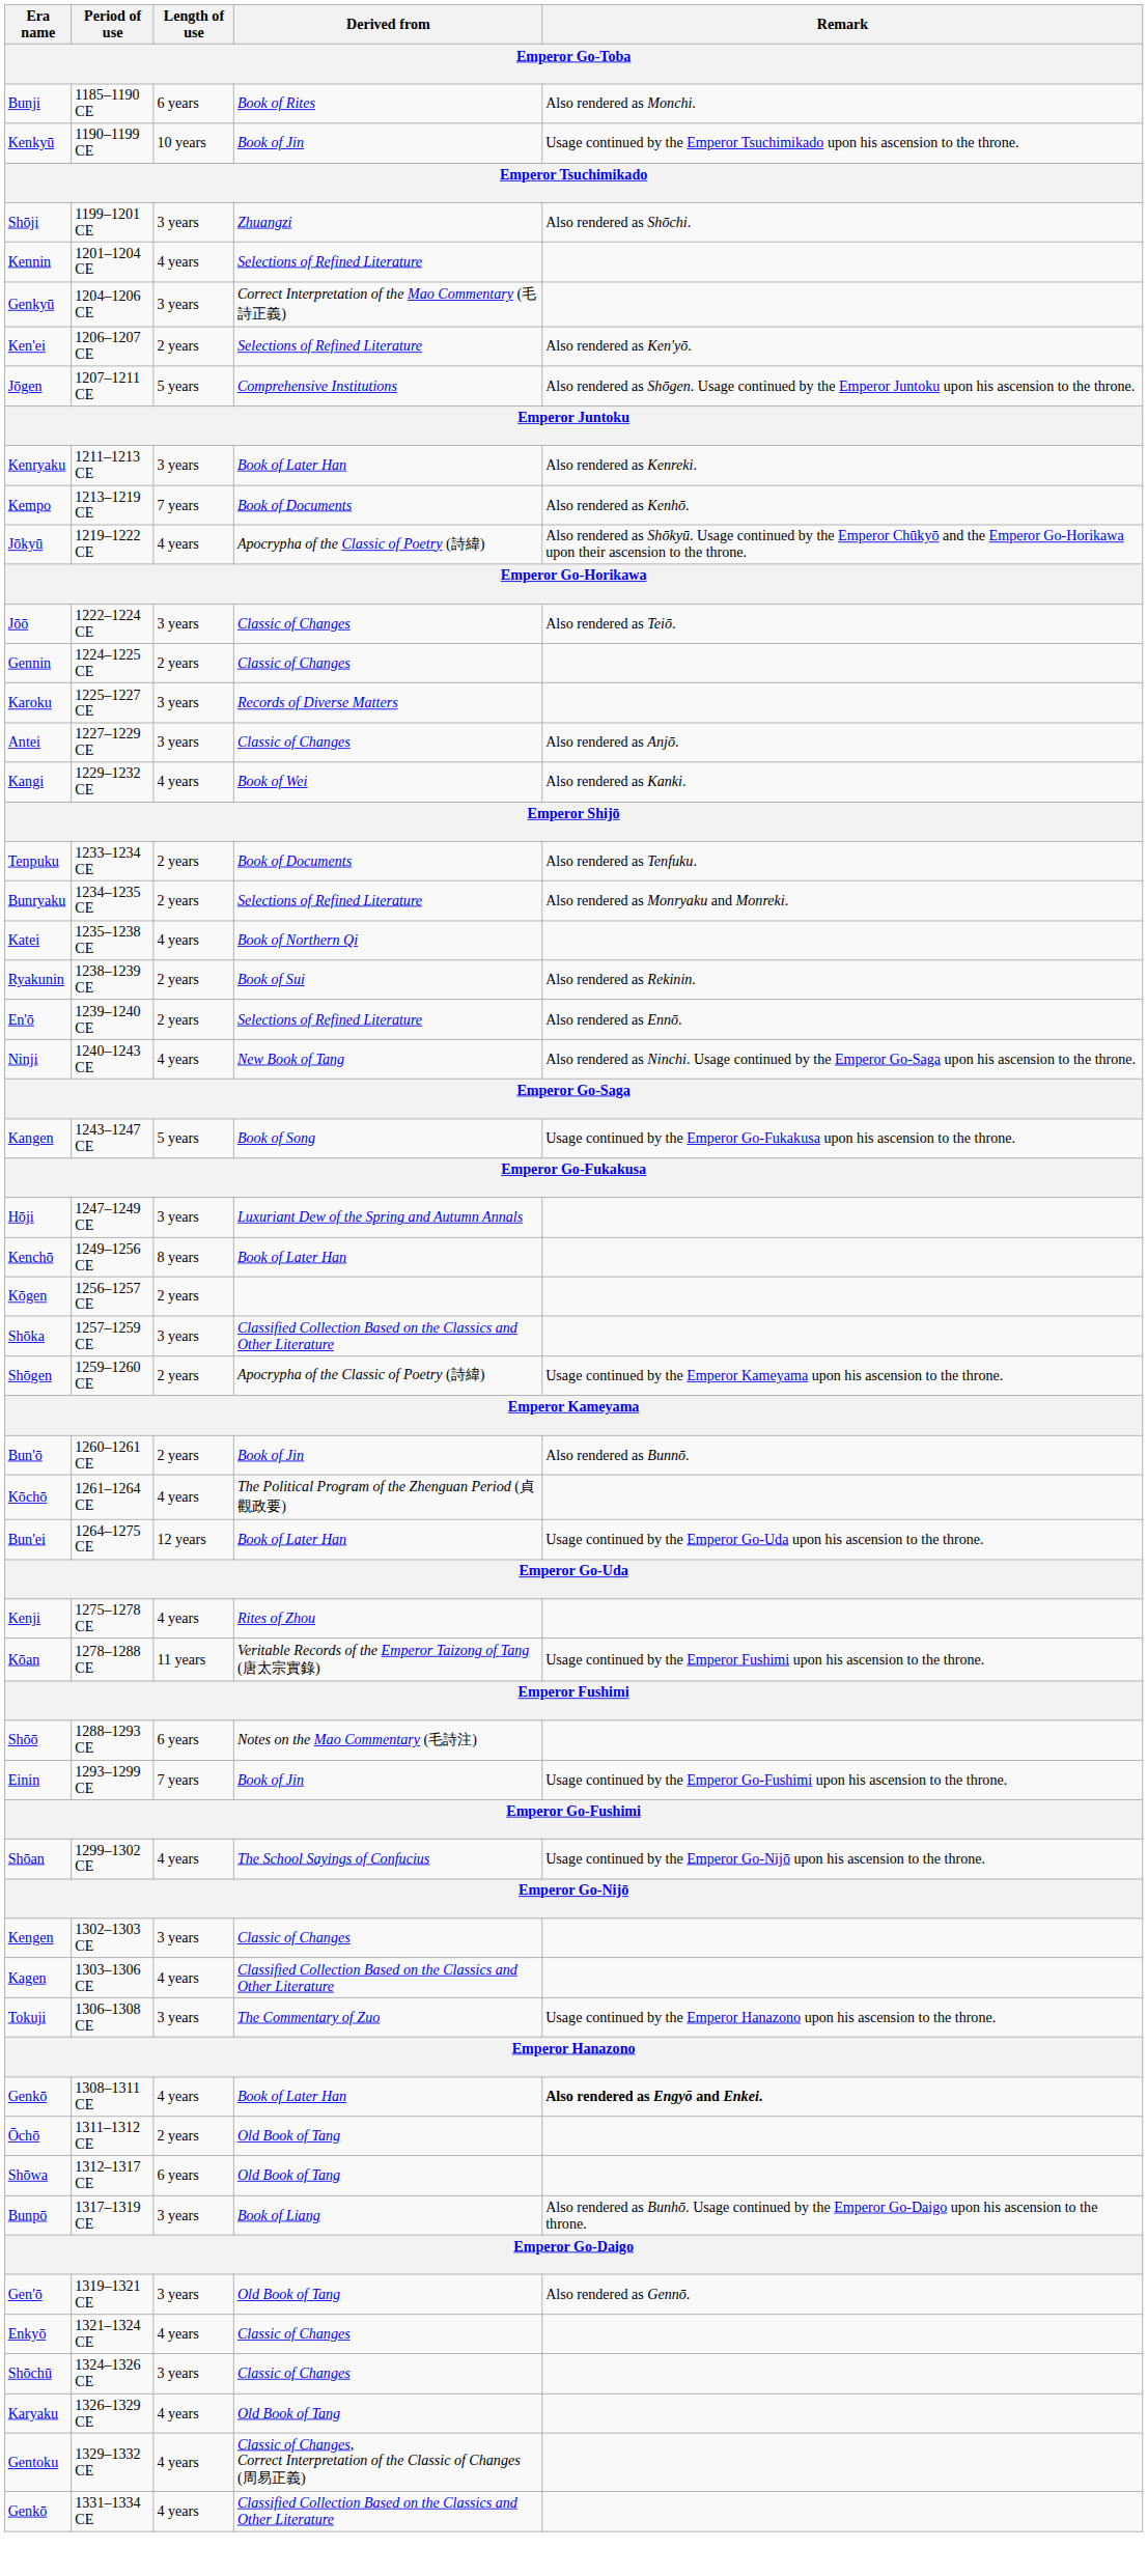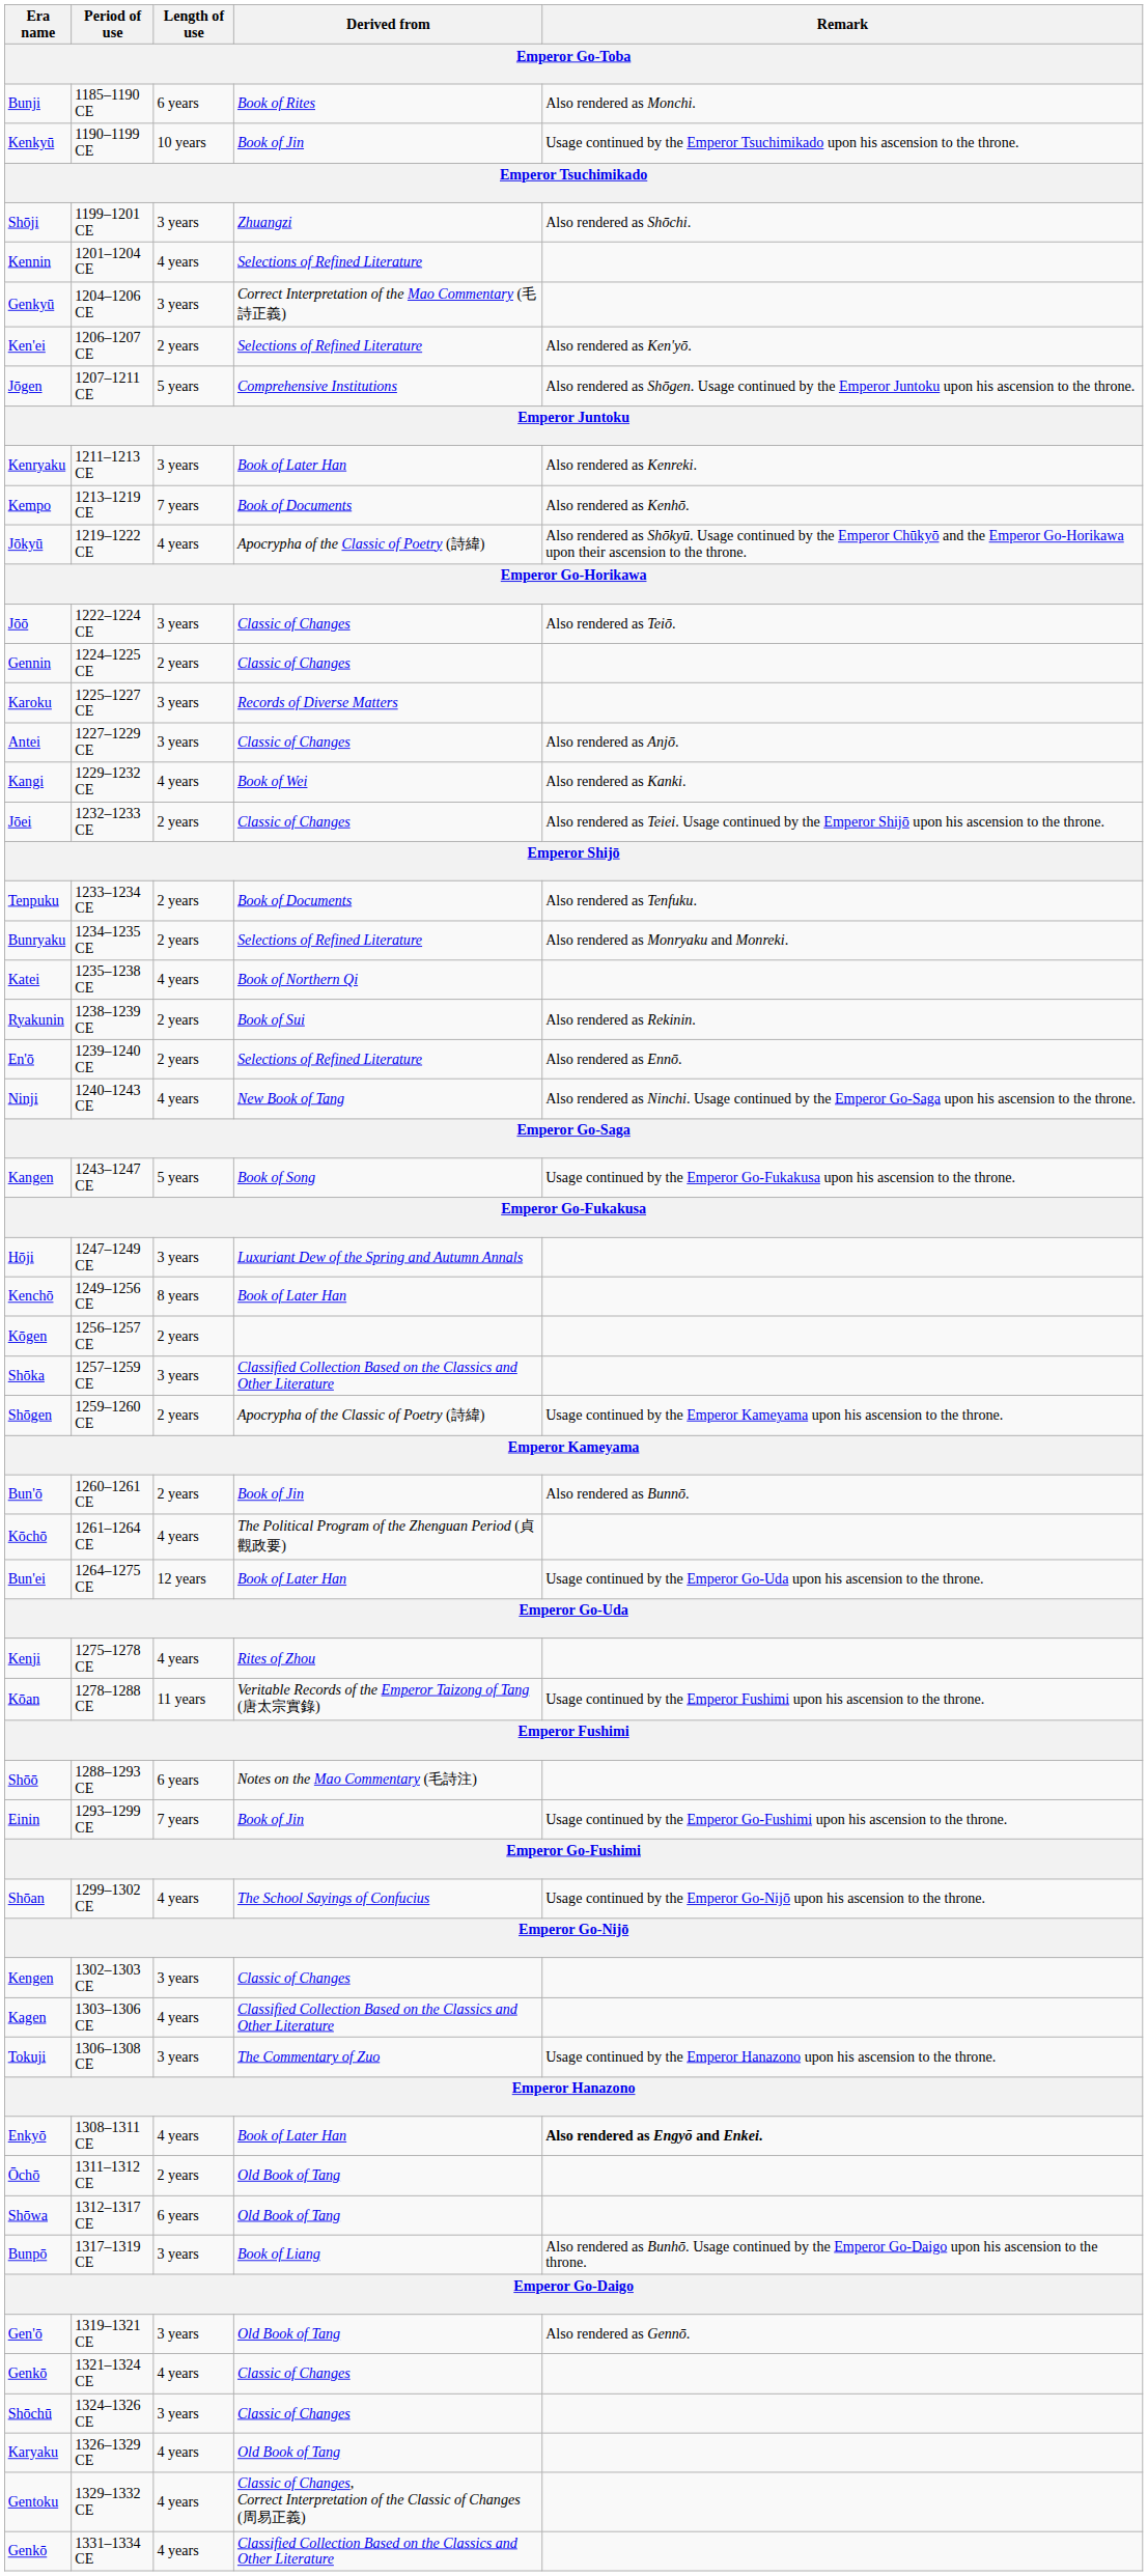 <table class="wikitable">
 <tr>
 <th>Era name</th>
 <th>Period of use</th>
 <th>Length of use</th>
 <th>Derived from</th>
 <th>Remark</th>
 </tr>
 <tr>
 <th colspan="5"><a href='#'>Emperor Go-Toba</a><br><br></th>
 </tr>
 <tr>
 <td><a href='#'>Bunji</a><br></td>
 <td>1185–1190 CE</td>
 <td>6 years</td>
 <td><em><a href='#'>Book of Rites</a></em></td>
 <td>Also rendered as <em>Monchi</em>.</td>
 </tr>
 <tr>
 <td><a href='#'>Kenkyū</a><br></td>
 <td>1190–1199 CE</td>
 <td>10 years</td>
 <td><em><a href='#'>Book of Jin</a></em></td>
 <td>Usage continued by the <a href='#'>Emperor Tsuchimikado</a> upon his ascension to the throne.</td>
 </tr>
 <tr>
 <th colspan="5"><a href='#'>Emperor Tsuchimikado</a><br><br></th>
 </tr>
 <tr>
 <td><a href='#'>Shōji</a><br></td>
 <td>1199–1201 CE</td>
 <td>3 years</td>
 <td><em><a href='#'>Zhuangzi</a></em></td>
 <td>Also rendered as <em>Shōchi</em>.</td>
 </tr>
 <tr>
 <td><a href='#'>Kennin</a><br></td>
 <td>1201–1204 CE</td>
 <td>4 years</td>
 <td><em><a href='#'>Selections of Refined Literature</a></em></td>
 <td></td>
 </tr>
 <tr>
 <td><a href='#'>Genkyū</a><br></td>
 <td>1204–1206 CE</td>
 <td>3 years</td>
 <td><em>Correct Interpretation of the <a href='#'>Mao Commentary</a></em> (毛詩正義)</td>
 <td></td>
 </tr>
 <tr>
 <td><a href='#'>Ken'ei</a><br></td>
 <td>1206–1207 CE</td>
 <td>2 years</td>
 <td><em><a href='#'>Selections of Refined Literature</a></em></td>
 <td>Also rendered as <em>Ken'yō</em>.</td>
 </tr>
 <tr>
 <td><a href='#'>Jōgen</a><br></td>
 <td>1207–1211 CE</td>
 <td>5 years</td>
 <td><em><a href='#'>Comprehensive Institutions</a></em></td>
 <td>Also rendered as <em>Shōgen</em>. Usage continued by the <a href='#'>Emperor Juntoku</a> upon his ascension to the throne.</td>
 </tr>
 <tr>
 <th colspan="5"><a href='#'>Emperor Juntoku</a><br><br></th>
 </tr>
 <tr>
 <td><a href='#'>Kenryaku</a><br></td>
 <td>1211–1213 CE</td>
 <td>3 years</td>
 <td><em><a href='#'>Book of Later Han</a></em></td>
 <td>Also rendered as <em>Kenreki</em>.</td>
 </tr>
 <tr>
 <td><a href='#'>Kempo</a><br></td>
 <td>1213–1219 CE</td>
 <td>7 years</td>
 <td><em><a href='#'>Book of Documents</a></em></td>
 <td>Also rendered as <em>Kenhō</em>.</td>
 </tr>
 <tr>
 <td><a href='#'>Jōkyū</a><br></td>
 <td>1219–1222 CE</td>
 <td>4 years</td>
 <td><em>Apocrypha of the <a href='#'>Classic of Poetry</a></em> (詩緯)</td>
 <td>Also rendered as <em>Shōkyū</em>. Usage continued by the <a href='#'>Emperor Chūkyō</a> and the <a href='#'>Emperor Go-Horikawa</a> upon their ascension to the throne.</td>
 </tr>
 <tr>
 <th colspan="5"><a href='#'>Emperor Go-Horikawa</a><br><br></th>
 </tr>
 <tr>
 <td><a href='#'>Jōō</a><br></td>
 <td>1222–1224 CE</td>
 <td>3 years</td>
 <td><em><a href='#'>Classic of Changes</a></em></td>
 <td>Also rendered as <em>Teiō</em>.</td>
 </tr>
 <tr>
 <td><a href='#'>Gennin</a><br></td>
 <td>1224–1225 CE</td>
 <td>2 years</td>
 <td><em><a href='#'>Classic of Changes</a></em></td>
 <td></td>
 </tr>
 <tr>
 <td><a href='#'>Karoku</a><br></td>
 <td>1225–1227 CE</td>
 <td>3 years</td>
 <td><em><a href='#'>Records of Diverse Matters</a></em></td>
 <td></td>
 </tr>
 <tr>
 <td><a href='#'>Antei</a><br></td>
 <td>1227–1229 CE</td>
 <td>3 years</td>
 <td><em><a href='#'>Classic of Changes</a></em></td>
 <td>Also rendered as <em>Anjō</em>.</td>
 </tr>
 <tr>
 <td><a href='#'>Kangi</a><br></td>
 <td>1229–1232 CE</td>
 <td>4 years</td>
 <td><em><a href='#'>Book of Wei</a></em></td>
 <td>Also rendered as <em>Kanki</em>.</td>
+</tr>
+<tr>
+<td><a href='#'>Jōei</a><br></td>
+<td>1232–1233 CE</td>
+<td>2 years</td>
+<td><em><a href='#'>Classic of Changes</a></em></td>
+<td>Also rendered as <em>Teiei</em>. Usage continued by the <a href='#'>Emperor Shijō</a> upon his ascension to the throne.</td>
 </tr>
 <tr>
 <th colspan="5"><a href='#'>Emperor Shijō</a><br><br></th>
 </tr>
 <tr>
 <td><a href='#'>Tenpuku</a><br></td>
 <td>1233–1234 CE</td>
 <td>2 years</td>
 <td><em><a href='#'>Book of Documents</a></em></td>
 <td>Also rendered as <em>Tenfuku</em>.</td>
 </tr>
 <tr>
 <td><a href='#'>Bunryaku</a><br></td>
 <td>1234–1235 CE</td>
 <td>2 years</td>
 <td><em><a href='#'>Selections of Refined Literature</a></em></td>
 <td>Also rendered as <em>Monryaku</em> and <em>Monreki</em>.</td>
 </tr>
 <tr>
 <td><a href='#'>Katei</a><br></td>
 <td>1235–1238 CE</td>
 <td>4 years</td>
 <td><em><a href='#'>Book of Northern Qi</a></em></td>
 <td></td>
 </tr>
 <tr>
 <td><a href='#'>Ryakunin</a><br></td>
 <td>1238–1239 CE</td>
 <td>2 years</td>
 <td><em><a href='#'>Book of Sui</a></em></td>
 <td>Also rendered as <em>Rekinin</em>.</td>
 </tr>
 <tr>
 <td><a href='#'>En'ō</a><br></td>
 <td>1239–1240 CE</td>
 <td>2 years</td>
 <td><em><a href='#'>Selections of Refined Literature</a></em></td>
 <td>Also rendered as <em>Ennō</em>.</td>
 </tr>
 <tr>
 <td><a href='#'>Ninji</a><br></td>
 <td>1240–1243 CE</td>
 <td>4 years</td>
 <td><em><a href='#'>New Book of Tang</a></em></td>
 <td>Also rendered as <em>Ninchi</em>. Usage continued by the <a href='#'>Emperor Go-Saga</a> upon his ascension to the throne.</td>
 </tr>
 <tr>
 <th colspan="5"><a href='#'>Emperor Go-Saga</a><br><br></th>
 </tr>
 <tr>
 <td><a href='#'>Kangen</a><br></td>
 <td>1243–1247 CE</td>
 <td>5 years</td>
 <td><em><a href='#'>Book of Song</a></em></td>
 <td>Usage continued by the <a href='#'>Emperor Go-Fukakusa</a> upon his ascension to the throne.</td>
 </tr>
 <tr>
 <th colspan="5"><a href='#'>Emperor Go-Fukakusa</a><br><br></th>
 </tr>
 <tr>
 <td><a href='#'>Hōji</a><br></td>
 <td>1247–1249 CE</td>
 <td>3 years</td>
 <td><em><a href='#'>Luxuriant Dew of the Spring and Autumn Annals</a></em></td>
 <td></td>
 </tr>
 <tr>
 <td><a href='#'>Kenchō</a><br></td>
 <td>1249–1256 CE</td>
 <td>8 years</td>
 <td><em><a href='#'>Book of Later Han</a></em></td>
 <td></td>
 </tr>
 <tr>
 <td><a href='#'>Kōgen</a><br></td>
 <td>1256–1257 CE</td>
 <td>2 years</td>
 <td></td>
 <td></td>
 </tr>
 <tr>
 <td><a href='#'>Shōka</a><br></td>
 <td>1257–1259 CE</td>
 <td>3 years</td>
 <td><em><a href='#'>Classified Collection Based on the Classics and Other Literature</a></em></td>
 <td></td>
 </tr>
 <tr>
 <td><a href='#'>Shōgen</a><br></td>
 <td>1259–1260 CE</td>
 <td>2 years</td>
 <td><em>Apocrypha of the Classic of Poetry</em> (詩緯)</td>
 <td>Usage continued by the <a href='#'>Emperor Kameyama</a> upon his ascension to the throne.</td>
 </tr>
 <tr>
 <th colspan="5"><a href='#'>Emperor Kameyama</a><br><br></th>
 </tr>
 <tr>
 <td><a href='#'>Bun'ō</a><br></td>
 <td>1260–1261 CE</td>
 <td>2 years</td>
 <td><em><a href='#'>Book of Jin</a></em></td>
 <td>Also rendered as <em>Bunnō</em>.</td>
 </tr>
 <tr>
 <td><a href='#'>Kōchō</a><br></td>
 <td>1261–1264 CE</td>
 <td>4 years</td>
 <td><em>The Political Program of the Zhenguan Period</em> (貞觀政要)</td>
 <td></td>
 </tr>
 <tr>
 <td><a href='#'>Bun'ei</a><br></td>
 <td>1264–1275 CE</td>
 <td>12 years</td>
 <td><em><a href='#'>Book of Later Han</a></em></td>
 <td>Usage continued by the <a href='#'>Emperor Go-Uda</a> upon his ascension to the throne.</td>
 </tr>
 <tr>
 <th colspan="5"><a href='#'>Emperor Go-Uda</a><br><br></th>
 </tr>
 <tr>
 <td><a href='#'>Kenji</a><br></td>
 <td>1275–1278 CE</td>
 <td>4 years</td>
 <td><em><a href='#'>Rites of Zhou</a></em></td>
 <td></td>
 </tr>
 <tr>
 <td><a href='#'>Kōan</a><br></td>
 <td>1278–1288 CE</td>
 <td>11 years</td>
 <td><em>Veritable Records of the <a href='#'>Emperor Taizong of Tang</a></em> (唐太宗實錄)</td>
 <td>Usage continued by the <a href='#'>Emperor Fushimi</a> upon his ascension to the throne.</td>
 </tr>
 <tr>
 <th colspan="5"><a href='#'>Emperor Fushimi</a><br><br></th>
 </tr>
 <tr>
 <td><a href='#'>Shōō</a><br></td>
 <td>1288–1293 CE</td>
 <td>6 years</td>
 <td><em>Notes on the <a href='#'>Mao Commentary</a></em> (毛詩注)</td>
 <td></td>
 </tr>
 <tr>
 <td><a href='#'>Einin</a><br></td>
 <td>1293–1299 CE</td>
 <td>7 years</td>
 <td><em><a href='#'>Book of Jin</a></em></td>
 <td>Usage continued by the <a href='#'>Emperor Go-Fushimi</a> upon his ascension to the throne.</td>
 </tr>
 <tr>
 <th colspan="5"><a href='#'>Emperor Go-Fushimi</a><br><br></th>
 </tr>
 <tr>
 <td><a href='#'>Shōan</a><br></td>
 <td>1299–1302 CE</td>
 <td>4 years</td>
 <td><em><a href='#'>The School Sayings of Confucius</a></em></td>
 <td>Usage continued by the <a href='#'>Emperor Go-Nijō</a> upon his ascension to the throne.</td>
 </tr>
 <tr>
 <th colspan="5"><a href='#'>Emperor Go-Nijō</a><br><br></th>
 </tr>
 <tr>
 <td><a href='#'>Kengen</a><br></td>
 <td>1302–1303 CE</td>
 <td>3 years</td>
 <td><em><a href='#'>Classic of Changes</a></em></td>
 <td></td>
 </tr>
 <tr>
 <td><a href='#'>Kagen</a><br></td>
 <td>1303–1306 CE</td>
 <td>4 years</td>
 <td><em><a href='#'>Classified Collection Based on the Classics and Other Literature</a></em></td>
 <td></td>
 </tr>
 <tr>
 <td><a href='#'>Tokuji</a><br></td>
 <td>1306–1308 CE</td>
 <td>3 years</td>
 <td><em><a href='#'>The Commentary of Zuo</a></em></td>
 <td>Usage continued by the <a href='#'>Emperor Hanazono</a> upon his ascension to the throne.</td>
 </tr>
 <tr>
 <th colspan="5"><a href='#'>Emperor Hanazono</a><br><br></th>
 </tr>
 <tr>
-<td><a href='#'>Genkō</a><br></td>
+<td><a href='#'>Enkyō</a><br></td>
 <td>1308–1311 CE</td>
 <td>4 years</td>
 <td><em><a href='#'>Book of Later Han</a></em></td>
 <td><strong>Also rendered as <em>Engyō</em> and <em>Enkei</em>.</strong></td>
 </tr>
 <tr>
 <td><a href='#'>Ōchō</a><br></td>
 <td>1311–1312 CE</td>
 <td>2 years</td>
 <td><em><a href='#'>Old Book of Tang</a></em></td>
 <td></td>
 </tr>
 <tr>
 <td><a href='#'>Shōwa</a><br></td>
 <td>1312–1317 CE</td>
 <td>6 years</td>
 <td><em><a href='#'>Old Book of Tang</a></em></td>
 <td></td>
 </tr>
 <tr>
 <td><a href='#'>Bunpō</a><br></td>
 <td>1317–1319 CE</td>
 <td>3 years</td>
 <td><em><a href='#'>Book of Liang</a></em></td>
 <td>Also rendered as <em>Bunhō</em>. Usage continued by the <a href='#'>Emperor Go-Daigo</a> upon his ascension to the throne.</td>
 </tr>
 <tr>
 <th colspan="5"><a href='#'>Emperor Go-Daigo</a><br><br></th>
 </tr>
 <tr>
 <td><a href='#'>Gen'ō</a><br></td>
 <td>1319–1321 CE</td>
 <td>3 years</td>
 <td><em><a href='#'>Old Book of Tang</a></em></td>
 <td>Also rendered as <em>Gennō</em>.</td>
 </tr>
 <tr>
-<td><a href='#'>Enkyō</a><br></td>
+<td><a href='#'>Genkō</a><br></td>
 <td>1321–1324 CE</td>
 <td>4 years</td>
 <td><em><a href='#'>Classic of Changes</a></em></td>
 <td></td>
 </tr>
 <tr>
 <td><a href='#'>Shōchū</a><br></td>
 <td>1324–1326 CE</td>
 <td>3 years</td>
 <td><em><a href='#'>Classic of Changes</a></em></td>
 <td></td>
 </tr>
 <tr>
 <td><a href='#'>Karyaku</a><br></td>
 <td>1326–1329 CE</td>
 <td>4 years</td>
 <td><em><a href='#'>Old Book of Tang</a></em></td>
 <td></td>
 </tr>
 <tr>
 <td><a href='#'>Gentoku</a><br></td>
 <td>1329–1332 CE</td>
 <td>4 years</td>
 <td><em><a href='#'>Classic of Changes</a></em>,<br><em>Correct Interpretation of the Classic of Changes</em> (周易正義)</td>
 <td></td>
 </tr>
 <tr>
 <td><a href='#'>Genkō</a><br></td>
 <td>1331–1334 CE</td>
 <td>4 years</td>
 <td><em><a href='#'>Classified Collection Based on the Classics and Other Literature</a></em></td>
 <td></td>
 </tr>
 </table>
